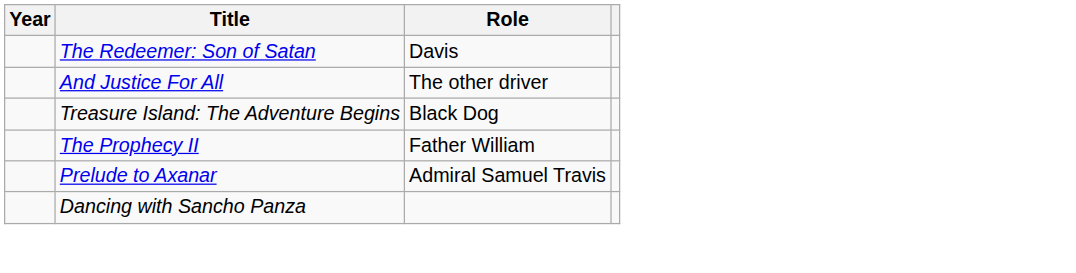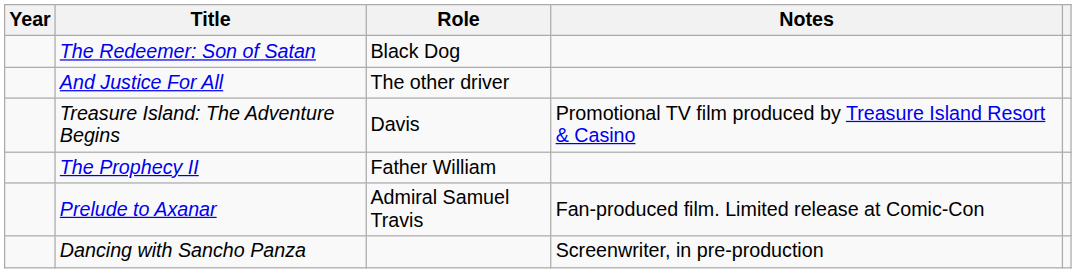 <table class="wikitable sortable plainrowheaders">
 <tr>
 <th>Year</th>
 <th>Title</th>
 <th>Role</th>
+<th class="unsortable">Notes</th>
 <th class="unsortable"></th>
 </tr>
 <tr>
 <td></td>
 <td><em><a href='#'>The Redeemer: Son of Satan</a></em></td>
-<td>Davis</td>
+<td>Black Dog</td>
+<td></td>
 <td></td>
 </tr>
 <tr>
 <td></td>
 <td><em><a href='#'>And Justice For All</a></em></td>
 <td>The other driver</td>
 <td></td>
+<td></td>
 </tr>
 <tr>
 <td></td>
 <td><em>Treasure Island: The Adventure Begins</em></td>
-<td>Black Dog</td>
+<td>Davis</td>
+<td>Promotional TV film produced by <a href='#'>Treasure Island Resort & Casino</a></td>
 <td></td>
 </tr>
 <tr>
 <td></td>
 <td><em><a href='#'>The Prophecy II</a></em></td>
 <td>Father William</td>
 <td></td>
+<td></td>
 </tr>
 <tr>
 <td></td>
 <td><em><a href='#'>Prelude to Axanar</a></em></td>
 <td>Admiral Samuel Travis</td>
+<td>Fan-produced film. Limited release at Comic-Con</td>
 <td></td>
 </tr>
 <tr>
 <td></td>
 <td><em>Dancing with Sancho Panza</em></td>
 <td></td>
+<td>Screenwriter, in pre-production</td>
 <td></td>
 </tr>
 </table>
